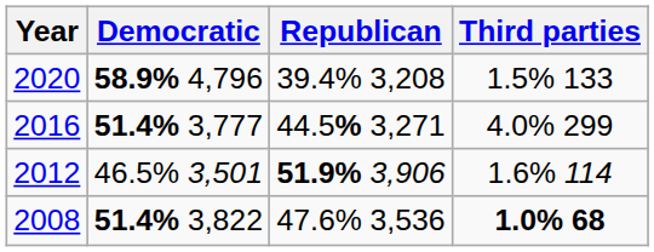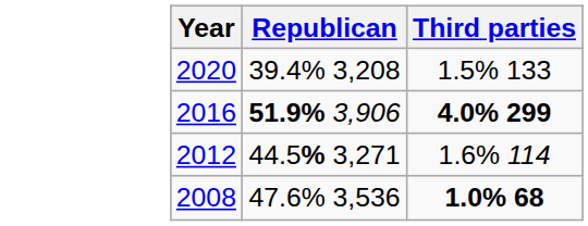 <table class="wikitable" style="float:right; margin:1em; font-size:95%;">
 <tr>
 <th>Year</th>
-<th><a href='#'>Democratic</a></th>
 <th><a href='#'>Republican</a></th>
 <th><a href='#'>Third parties</a></th>
 </tr>
 <tr>
 <td align="center" ><a href='#'>2020</a></td>
-<td align="center" ><strong>58.9%</strong> 4,796</td>
 <td align="center" >39.4% 3,208</td>
 <td align="center" >1.5% 133</td>
 </tr>
 <tr>
 <td align="center" ><a href='#'>2016</a></td>
-<td align="center" ><strong>51.4%</strong> 3,777</td>
-<td align="center" >44.5<strong>%</strong> 3,271</td>
-<td align="center" >4.0% 299</td>
+<td align="center" ><strong>51.9%</strong> <em>3,906</em></td>
+<td align="center" ><strong>4.0% 299</strong></td>
 </tr>
 <tr>
 <td align="center" ><a href='#'>2012</a></td>
-<td align="center" >46.5% <em>3,501</em></td>
-<td align="center" ><strong>51.9%</strong> <em>3,906</em></td>
+<td align="center" >44.5<strong>%</strong> 3,271</td>
 <td align="center" >1.6% <em>114</em></td>
 </tr>
 <tr>
 <td align="center" ><a href='#'>2008</a></td>
-<td align="center" ><strong>51.4%</strong> 3,822</td>
 <td align="center" >47.6% 3,536</td>
 <td align="center" ><strong>1.0% 68</strong></td>
 </tr>
 </table>
